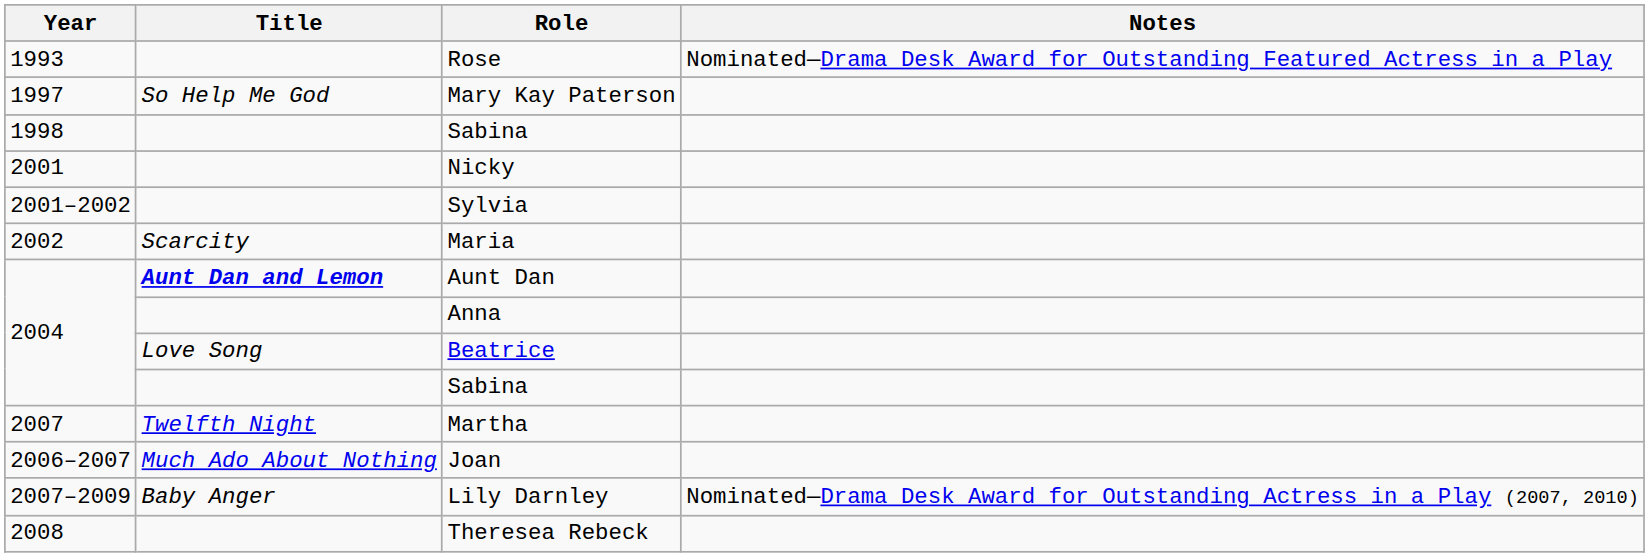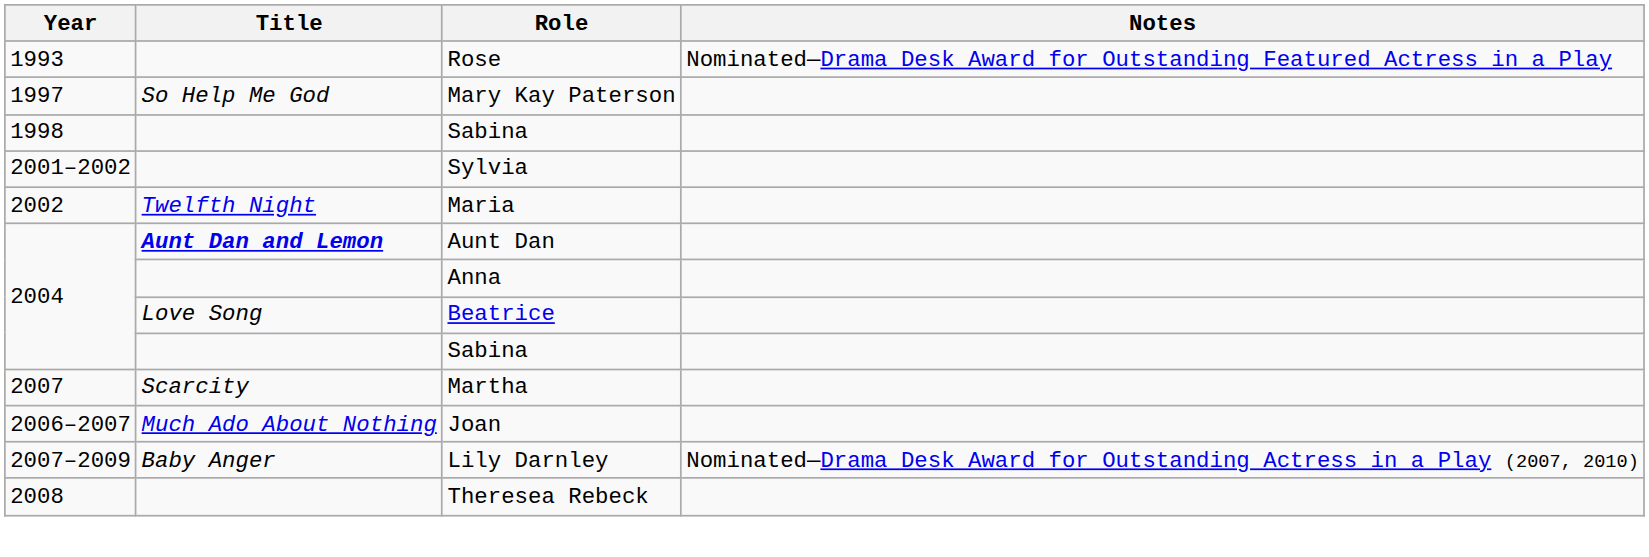 <table class="wikitable sortable">
 <tr>
 <th>Year</th>
 <th>Title</th>
 <th>Role</th>
 <th class="unsortable">Notes</th>
 </tr>
 <tr>
 <td>1993</td>
 <td><em></em></td>
 <td>Rose</td>
 <td>Nominated—<a href='#'>Drama Desk Award for Outstanding Featured Actress in a Play</a></td>
 </tr>
 <tr>
 <td>1997</td>
 <td><em>So Help Me God</em></td>
 <td>Mary Kay Paterson</td>
 <td></td>
 </tr>
 <tr>
 <td>1998</td>
 <td><em></em></td>
 <td>Sabina</td>
 <td></td>
 </tr>
 <tr>
-<td>2001</td>
-<td><em></em></td>
-<td>Nicky</td>
-<td></td>
-</tr>
-<tr>
 <td>2001–2002</td>
 <td><em></em></td>
 <td>Sylvia</td>
 <td></td>
 </tr>
 <tr>
 <td>2002</td>
-<td><em>Scarcity</em></td>
+<td><em><a href='#'>Twelfth Night</a></em></td>
 <td>Maria</td>
 <td></td>
 </tr>
 <tr>
 <td rowspan="4">2004</td>
 <td><strong><em><a href='#'>Aunt Dan and Lemon</a></em></strong></td>
 <td>Aunt Dan</td>
 <td></td>
 </tr>
 <tr>
 <td><em></em></td>
 <td>Anna</td>
 <td></td>
 </tr>
 <tr>
 <td><em>Love Song</em></td>
 <td><a href='#'>Beatrice</a></td>
 <td></td>
 </tr>
 <tr>
 <td><em></em></td>
 <td>Sabina</td>
 <td></td>
 </tr>
 <tr>
 <td>2007</td>
-<td><em><a href='#'>Twelfth Night</a></em></td>
+<td><em>Scarcity</em></td>
 <td>Martha</td>
 <td></td>
 </tr>
 <tr>
 <td>2006–2007</td>
 <td><em><a href='#'>Much Ado About Nothing</a></em></td>
 <td>Joan </td>
 <td></td>
 </tr>
 <tr>
 <td>2007–2009</td>
 <td><em>Baby Anger</em></td>
 <td>Lily Darnley</td>
 <td>Nominated—<a href='#'>Drama Desk Award for Outstanding Actress in a Play</a> <small>(2007, 2010)</small></td>
 </tr>
 <tr>
 <td>2008</td>
 <td><em></em></td>
 <td>Theresea Rebeck</td>
 <td></td>
 </tr>
 </table>
